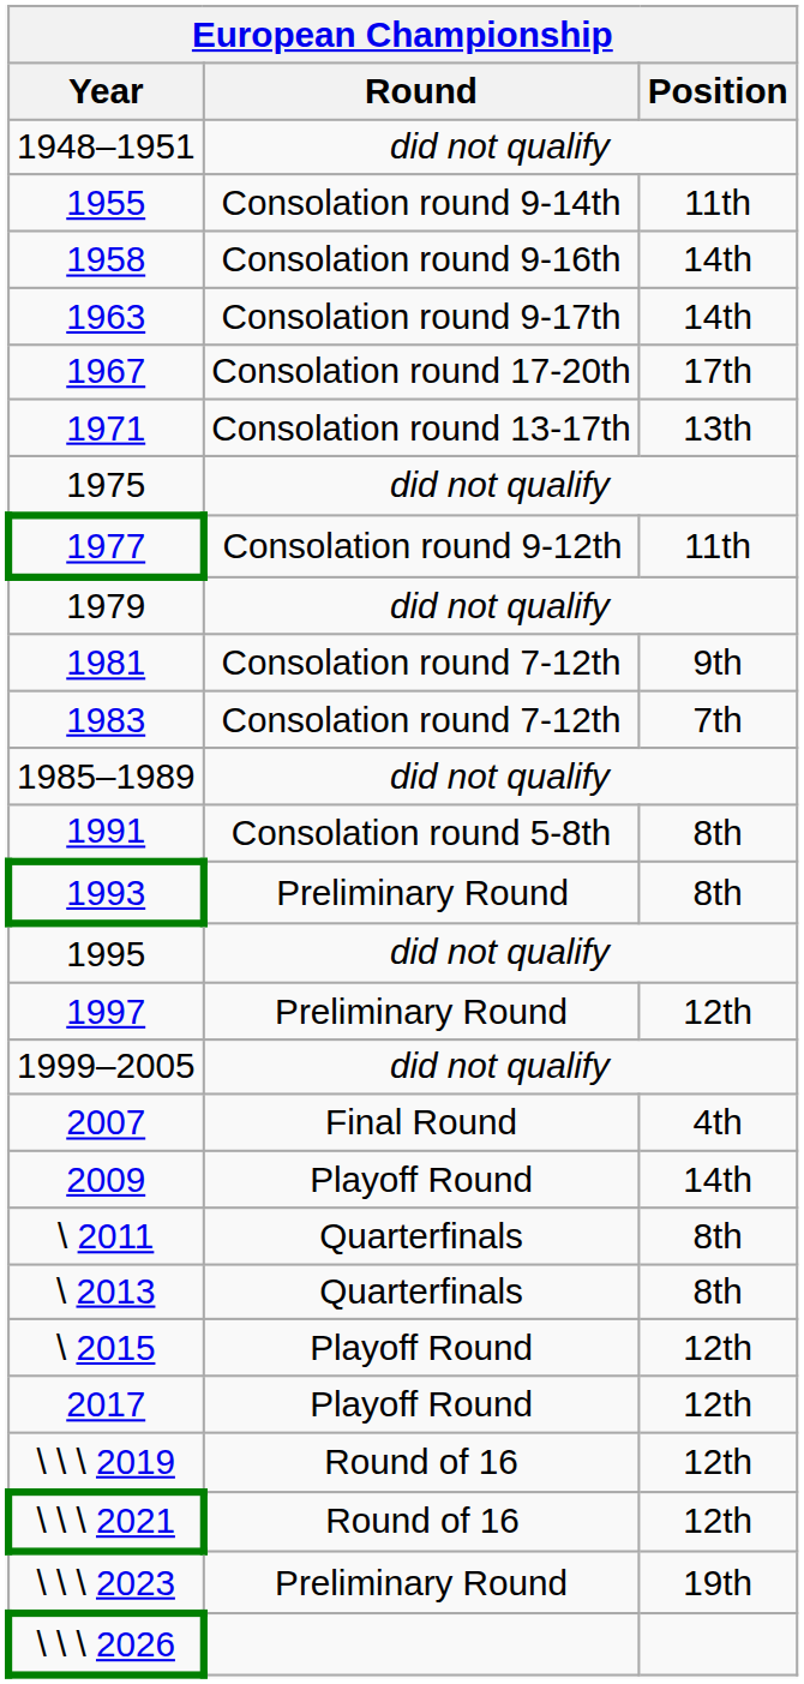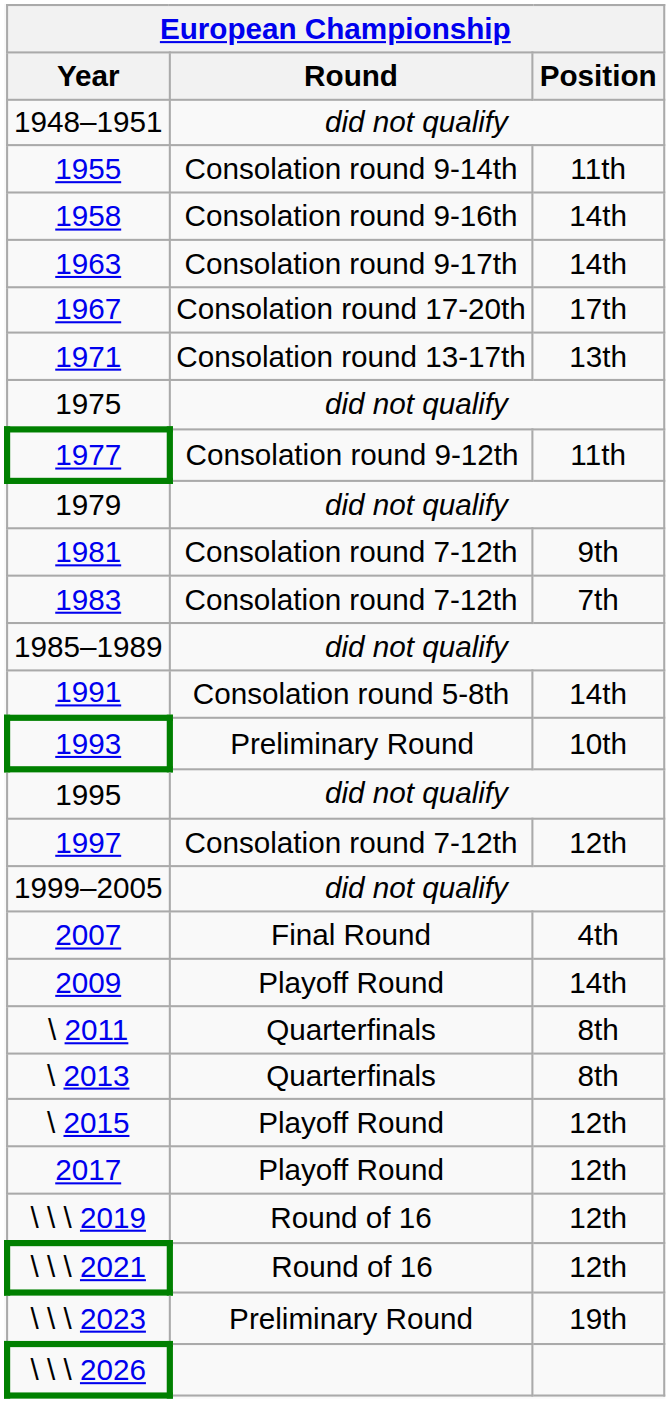 <table class="wikitable" style="text-align: center;font-size:90%;">
 <tr>
 <th colspan=5><a href='#'>European Championship</a></th>
 </tr>
 <tr>
 <th>Year</th>
 <th>Round</th>
 <th>Position</th>
 </tr>
 <tr>
 <td>1948–1951</td>
 <td colspan=4><em>did not qualify</em></td>
 </tr>
 <tr>
 <td> <a href='#'>1955</a></td>
 <td>Consolation round 9-14th</td>
 <td>11th</td>
 </tr>
 <tr>
 <td> <a href='#'>1958</a></td>
 <td>Consolation round 9-16th</td>
 <td>14th</td>
 </tr>
 <tr>
 <td> <a href='#'>1963</a></td>
 <td>Consolation round 9-17th</td>
 <td>14th</td>
 </tr>
 <tr>
 <td> <a href='#'>1967</a></td>
 <td>Consolation round 17-20th</td>
 <td>17th</td>
 </tr>
 <tr>
 <td> <a href='#'>1971</a></td>
 <td>Consolation round 13-17th</td>
 <td>13th</td>
 </tr>
 <tr>
 <td> 1975</td>
 <td colspan=4><em>did not qualify</em></td>
 </tr>
 <tr>
 <td style="border: 3px solid green"> <a href='#'>1977</a></td>
 <td>Consolation round 9-12th</td>
 <td>11th</td>
 </tr>
 <tr>
 <td> 1979</td>
 <td colspan=4><em>did not qualify</em></td>
 </tr>
 <tr>
 <td> <a href='#'>1981</a></td>
 <td>Consolation round 7-12th</td>
 <td>9th</td>
 </tr>
 <tr>
 <td> <a href='#'>1983</a></td>
 <td>Consolation round 7-12th</td>
 <td>7th</td>
 </tr>
 <tr>
 <td>1985–1989</td>
 <td colspan=4><em>did not qualify</em></td>
 </tr>
 <tr>
 <td> <a href='#'>1991</a></td>
 <td>Consolation round 5-8th</td>
-<td>8th</td>
+<td>14th</td>
 </tr>
 <tr>
 <td style="border: 3px solid green"> <a href='#'>1993</a></td>
 <td>Preliminary Round</td>
-<td>8th</td>
+<td>10th</td>
 </tr>
 <tr>
 <td> 1995</td>
 <td colspan=4><em>did not qualify</em></td>
 </tr>
 <tr>
 <td> <a href='#'>1997</a></td>
-<td>Preliminary Round</td>
+<td>Consolation round 7-12th</td>
 <td>12th</td>
 </tr>
 <tr>
 <td>1999–2005</td>
 <td colspan=4><em>did not qualify</em></td>
 </tr>
 <tr>
 <td> <a href='#'>2007</a></td>
 <td>Final Round</td>
 <td>4th</td>
 </tr>
 <tr>
 <td> <a href='#'>2009</a></td>
 <td>Playoff Round</td>
 <td>14th</td>
 </tr>
 <tr>
 <td> \  <a href='#'>2011</a></td>
 <td>Quarterfinals</td>
 <td>8th</td>
 </tr>
 <tr>
 <td> \  <a href='#'>2013</a></td>
 <td>Quarterfinals</td>
 <td>8th</td>
 </tr>
 <tr>
 <td> \  <a href='#'>2015</a></td>
 <td>Playoff Round</td>
 <td>12th</td>
 </tr>
 <tr>
 <td> <a href='#'>2017</a></td>
 <td>Playoff Round</td>
 <td>12th</td>
 </tr>
 <tr>
 <td> \  \  \  <a href='#'>2019</a></td>
 <td>Round of 16</td>
 <td>12th</td>
 </tr>
 <tr>
 <td style="border: 3px solid green"> \  \  \  <a href='#'>2021</a></td>
 <td>Round of 16</td>
 <td>12th</td>
 </tr>
 <tr>
 <td> \  \  \  <a href='#'>2023</a></td>
 <td>Preliminary Round</td>
 <td>19th</td>
 </tr>
 <tr>
 <td style="border: 3px solid green"> \  \  \  <a href='#'>2026</a></td>
 <td></td>
 <td></td>
 </tr>
 </table>
